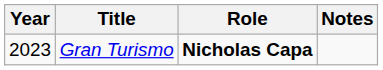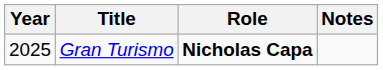 <table class="wikitable sortable">
 <tr>
 <th>Year</th>
 <th>Title</th>
 <th>Role</th>
 <th class ="unsortable">Notes</th>
 </tr>
 <tr>
-<td>2023</td>
+<td>2025</td>
 <td><em><a href='#'>Gran Turismo</a></em></td>
 <td><strong>Nicholas Capa</strong></td>
 <td></td>
 </tr>
 </table>
